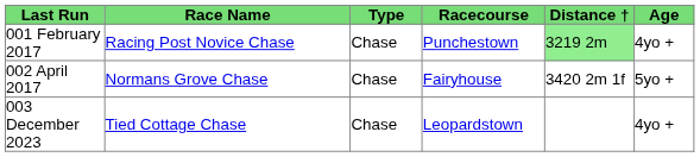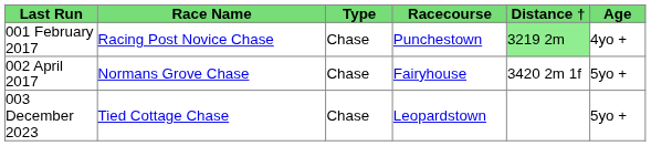 <table class = "sortable" | border="1" cellpadding="0" style="border-collapse: collapse; font-size:90%">
 <tr bgcolor="#77dd77" align="center">
 <th width="95px"><strong>Last Run</strong><br></th>
 <th width="265px"><strong>Race Name</strong><br></th>
 <th width="70px"><strong>Type</strong><br></th>
 <th width="115px"><strong>Racecourse</strong><br></th>
 <th width="85px"><strong>Distance</strong> †<br></th>
 <th width="60px"><strong>Age</strong><br></th>
 </tr>
 <tr>
 <td><span>001</span> February 2017</td>
 <td><a href='#'>Racing Post Novice Chase</a></td>
 <td>Chase</td>
 <td><a href='#'>Punchestown</a></td>
 <td style="background: lightgreen;"><span>3219</span> 2m</td>
 <td>4yo +</td>
 </tr>
 <tr>
 <td><span>002</span> April 2017</td>
 <td><a href='#'>Normans Grove Chase</a></td>
 <td>Chase</td>
 <td><a href='#'>Fairyhouse</a></td>
 <td><span>3420</span> 2m 1f</td>
 <td>5yo +</td>
 </tr>
 <tr>
 <td><span>003</span> December 2023</td>
 <td><a href='#'>Tied Cottage Chase</a></td>
 <td>Chase</td>
 <td><a href='#'>Leopardstown</a></td>
 <td></td>
-<td>4yo +</td>
+<td>5yo +</td>
 </tr>
 </table>
